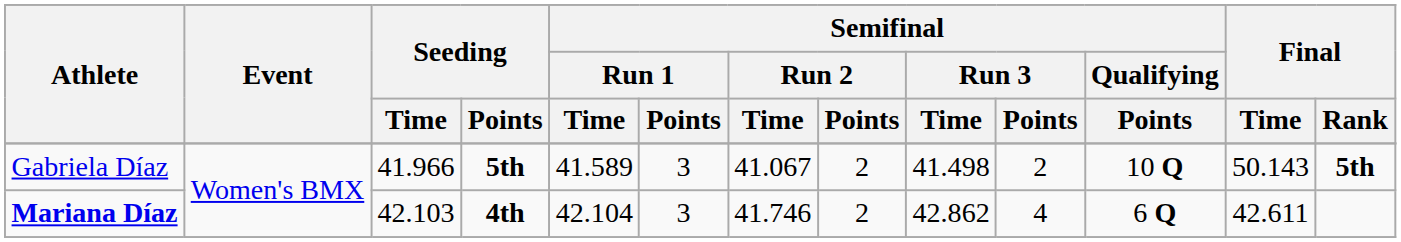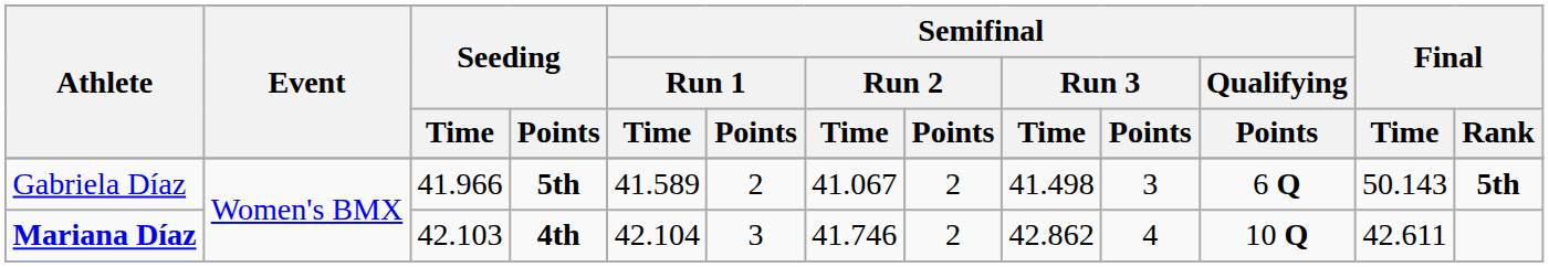 <table class="wikitable" border="1" style="font-size:90%">
 <tr>
 <th rowspan=3>Athlete</th>
 <th rowspan=3>Event</th>
 <th rowspan="2" colspan="2">Seeding</th>
 <th colspan="7">Semifinal</th>
 <th rowspan="2" colspan="2">Final</th>
 </tr>
 <tr>
 <th colspan=2>Run 1</th>
 <th colspan=2>Run 2</th>
 <th colspan=2>Run 3</th>
 <th>Qualifying</th>
 </tr>
 <tr>
 <th>Time</th>
 <th>Points</th>
 <th>Time</th>
 <th>Points</th>
 <th>Time</th>
 <th>Points</th>
 <th>Time</th>
 <th>Points</th>
 <th>Points</th>
 <th>Time</th>
 <th>Rank</th>
 </tr>
 <tr>
 </tr>
 <tr align=center>
 <td align=left><a href='#'>Gabriela Díaz</a></td>
 <td align=left rowspan="2"><a href='#'>Women's BMX</a></td>
 <td>41.966</td>
 <td><strong>5th</strong></td>
 <td>41.589</td>
-<td>3</td>
+<td>2</td>
 <td>41.067</td>
 <td>2</td>
 <td>41.498</td>
-<td>2</td>
-<td>10 <strong>Q</strong></td>
+<td>3</td>
+<td>6 <strong>Q</strong></td>
 <td>50.143</td>
 <td><strong>5th</strong></td>
 </tr>
 <tr align=center>
 <td align=left><strong><a href='#'>Mariana Díaz</a></strong></td>
 <td>42.103</td>
 <td><strong>4th</strong></td>
 <td>42.104</td>
 <td>3</td>
 <td>41.746</td>
 <td>2</td>
 <td>42.862</td>
 <td>4</td>
-<td>6 <strong>Q</strong></td>
+<td>10 <strong>Q</strong></td>
 <td>42.611</td>
 <td></td>
 </tr>
 </table>
